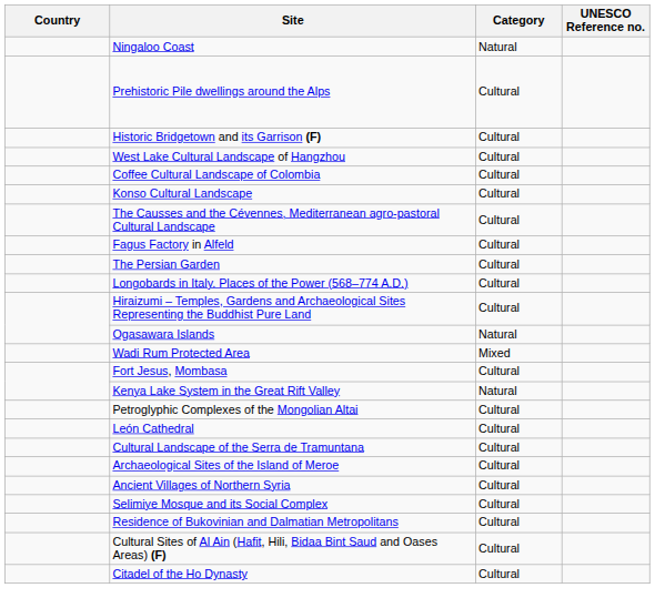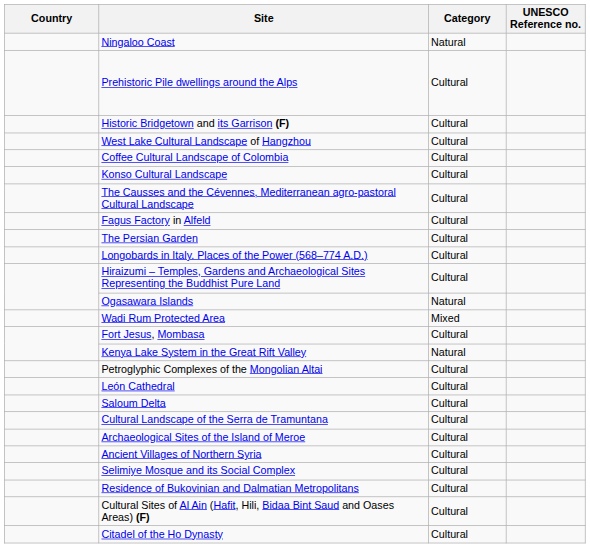 <table class="wikitable sortable" style="font-size:100%;">
 <tr>
 <th scope="col" width="175">Country</th>
 <th scope="col" width="700">Site</th>
 <th scope="col" width="130">Category</th>
 <th scope="col" width="130">UNESCO Reference no.</th>
 </tr>
 <tr>
 <td></td>
 <td><a href='#'>Ningaloo Coast</a></td>
 <td>Natural</td>
 <td></td>
 </tr>
 <tr>
 <td><br><br><br><br><br></td>
 <td><a href='#'>Prehistoric Pile dwellings around the Alps</a></td>
 <td>Cultural</td>
 <td></td>
 </tr>
 <tr>
 <td></td>
 <td><a href='#'>Historic Bridgetown</a> and <a href='#'>its Garrison</a> <strong>(F)</strong></td>
 <td>Cultural</td>
 <td></td>
 </tr>
 <tr>
 <td></td>
 <td><a href='#'>West Lake Cultural Landscape</a> of <a href='#'>Hangzhou</a></td>
 <td>Cultural</td>
 <td></td>
 </tr>
 <tr>
 <td></td>
 <td><a href='#'>Coffee Cultural Landscape of Colombia</a></td>
 <td>Cultural</td>
 <td></td>
 </tr>
 <tr>
 <td></td>
 <td><a href='#'>Konso Cultural Landscape</a></td>
 <td>Cultural</td>
 <td></td>
 </tr>
 <tr>
 <td></td>
 <td><a href='#'>The Causses and the Cévennes, Mediterranean agro-pastoral Cultural Landscape</a></td>
 <td>Cultural</td>
 <td></td>
 </tr>
 <tr>
 <td></td>
 <td><a href='#'>Fagus Factory</a> in <a href='#'>Alfeld</a></td>
 <td>Cultural</td>
 <td></td>
 </tr>
 <tr>
 <td></td>
 <td><a href='#'>The Persian Garden</a></td>
 <td>Cultural</td>
 <td></td>
 </tr>
 <tr>
 <td></td>
 <td><a href='#'>Longobards in Italy. Places of the Power (568–774 A.D.)</a></td>
 <td>Cultural</td>
 <td></td>
 </tr>
 <tr>
 <td rowspan="2"></td>
 <td><a href='#'>Hiraizumi – Temples, Gardens and Archaeological Sites Representing the Buddhist Pure Land</a></td>
 <td>Cultural</td>
 <td></td>
 </tr>
 <tr>
 <td><a href='#'>Ogasawara Islands</a></td>
 <td>Natural</td>
 <td></td>
 </tr>
 <tr>
 <td></td>
 <td><a href='#'>Wadi Rum Protected Area</a></td>
 <td>Mixed</td>
 <td></td>
 </tr>
 <tr>
 <td rowspan="2"></td>
 <td><a href='#'>Fort Jesus</a>, <a href='#'>Mombasa</a></td>
 <td>Cultural</td>
 <td></td>
 </tr>
 <tr>
 <td><a href='#'>Kenya Lake System in the Great Rift Valley</a></td>
 <td>Natural</td>
 <td></td>
 </tr>
 <tr>
 <td></td>
 <td>Petroglyphic Complexes of the <a href='#'>Mongolian Altai</a></td>
 <td>Cultural</td>
 <td></td>
 </tr>
 <tr>
 <td></td>
 <td><a href='#'>León Cathedral</a></td>
 <td>Cultural</td>
 <td></td>
 </tr>
 <tr>
 <td></td>
+<td><a href='#'>Saloum Delta</a></td>
+<td>Cultural</td>
+<td></td>
+</tr>
+<tr>
+<td></td>
 <td><a href='#'>Cultural Landscape of the Serra de Tramuntana</a></td>
 <td>Cultural</td>
 <td></td>
 </tr>
 <tr>
 <td></td>
 <td><a href='#'>Archaeological Sites of the Island of Meroe</a></td>
 <td>Cultural</td>
 <td></td>
 </tr>
 <tr>
 <td></td>
 <td><a href='#'>Ancient Villages of Northern Syria</a></td>
 <td>Cultural</td>
 <td></td>
 </tr>
 <tr>
 <td></td>
 <td><a href='#'>Selimiye Mosque and its Social Complex</a></td>
 <td>Cultural</td>
 <td></td>
 </tr>
 <tr>
 <td></td>
 <td><a href='#'>Residence of Bukovinian and Dalmatian Metropolitans</a></td>
 <td>Cultural</td>
 <td></td>
 </tr>
 <tr>
 <td></td>
 <td>Cultural Sites of <a href='#'>Al Ain</a> (<a href='#'>Hafit</a>, Hili, <a href='#'>Bidaa Bint Saud</a> and Oases Areas) <strong>(F)</strong></td>
 <td>Cultural</td>
 <td></td>
 </tr>
 <tr>
 <td></td>
 <td><a href='#'>Citadel of the Ho Dynasty</a></td>
 <td>Cultural</td>
 <td></td>
 </tr>
 </table>
